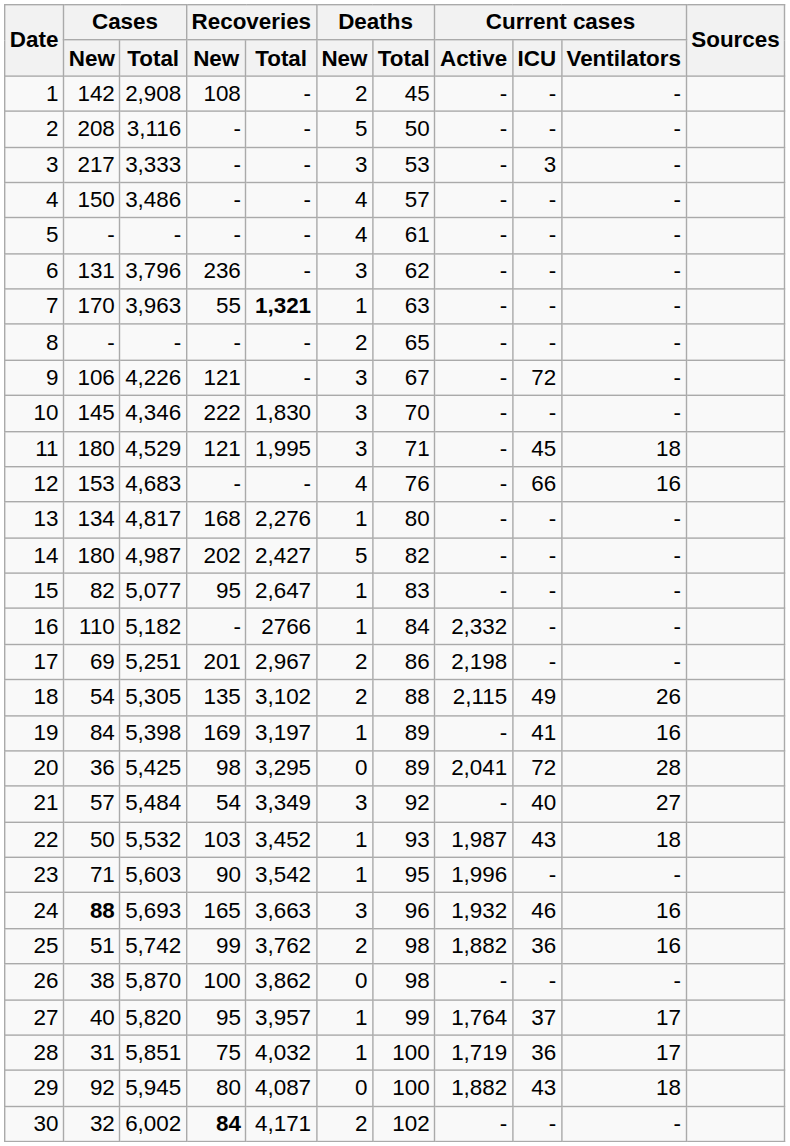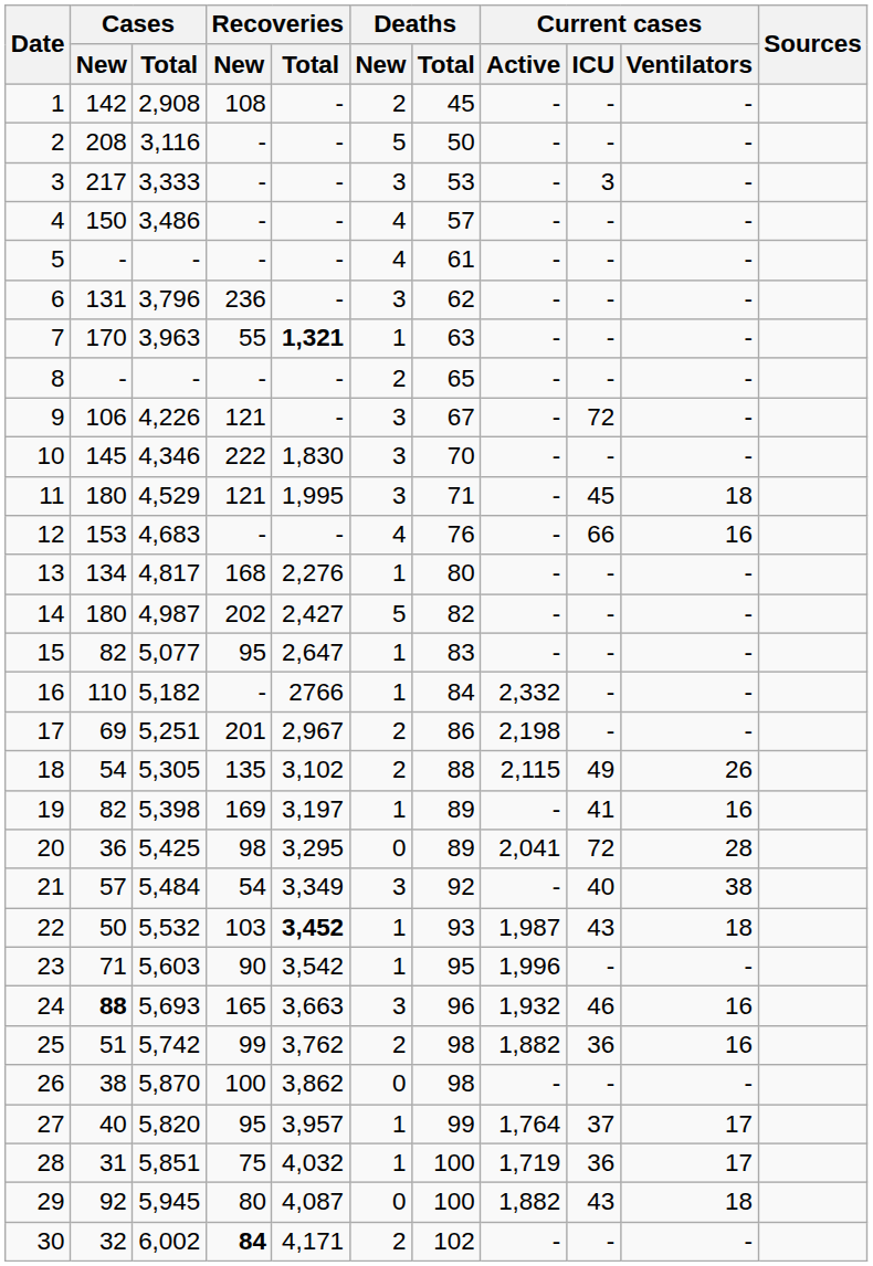 <table class="wikitable sortable mw-collapsible mw-collapsed sticky-header-multi sort-under" style="text-align:right;">
 <tr>
 <th rowspan=2>Date</th>
 <th colspan=2>Cases</th>
 <th colspan=2>Recoveries</th>
 <th colspan=2>Deaths</th>
 <th colspan=3>Current cases</th>
 <th rowspan=2 class="unsortable">Sources</th>
 </tr>
 <tr>
 <th>New</th>
 <th>Total</th>
 <th>New</th>
 <th>Total</th>
 <th>New</th>
 <th>Total</th>
 <th>Active</th>
 <th>ICU</th>
 <th>Ventilators</th>
 </tr>
 <tr>
 <td>1</td>
 <td>142</td>
 <td>2,908</td>
 <td>108</td>
 <td>-</td>
 <td>2</td>
 <td>45</td>
 <td>-</td>
 <td>-</td>
 <td>-</td>
 <td></td>
 </tr>
 <tr>
 <td>2</td>
 <td>208</td>
 <td>3,116</td>
 <td>-</td>
 <td>-</td>
 <td>5</td>
 <td>50</td>
 <td>-</td>
 <td>-</td>
 <td>-</td>
 <td></td>
 </tr>
 <tr>
 <td>3</td>
 <td>217</td>
 <td>3,333</td>
 <td>-</td>
 <td>-</td>
 <td>3</td>
 <td>53</td>
 <td>-</td>
 <td>3</td>
 <td>-</td>
 <td></td>
 </tr>
 <tr>
 <td>4</td>
 <td>150</td>
 <td>3,486</td>
 <td>-</td>
 <td>-</td>
 <td>4</td>
 <td>57</td>
 <td>-</td>
 <td>-</td>
 <td>-</td>
 <td></td>
 </tr>
 <tr>
 <td>5</td>
 <td>-</td>
 <td>-</td>
 <td>-</td>
 <td>-</td>
 <td>4</td>
 <td>61</td>
 <td>-</td>
 <td>-</td>
 <td>-</td>
 <td></td>
 </tr>
 <tr>
 <td>6</td>
 <td>131</td>
 <td>3,796</td>
 <td>236</td>
 <td>-</td>
 <td>3</td>
 <td>62</td>
 <td>-</td>
 <td>-</td>
 <td>-</td>
 <td></td>
 </tr>
 <tr>
 <td>7</td>
 <td>170</td>
 <td>3,963</td>
 <td>55</td>
 <td><strong>1,321</strong></td>
 <td>1</td>
 <td>63</td>
 <td>-</td>
 <td>-</td>
 <td>-</td>
 <td></td>
 </tr>
 <tr>
 <td>8</td>
 <td>-</td>
 <td>-</td>
 <td>-</td>
 <td>-</td>
 <td>2</td>
 <td>65</td>
 <td>-</td>
 <td>-</td>
 <td>-</td>
 <td></td>
 </tr>
 <tr>
 <td>9</td>
 <td>106</td>
 <td>4,226</td>
 <td>121</td>
 <td>-</td>
 <td>3</td>
 <td>67</td>
 <td>-</td>
 <td>72</td>
 <td>-</td>
 <td></td>
 </tr>
 <tr>
 <td>10</td>
 <td>145</td>
 <td>4,346</td>
 <td>222</td>
 <td>1,830</td>
 <td>3</td>
 <td>70</td>
 <td>-</td>
 <td>-</td>
 <td>-</td>
 <td></td>
 </tr>
 <tr>
 <td>11</td>
 <td>180</td>
 <td>4,529</td>
 <td>121</td>
 <td>1,995</td>
 <td>3</td>
 <td>71</td>
 <td>-</td>
 <td>45</td>
 <td>18</td>
 <td></td>
 </tr>
 <tr>
 <td>12</td>
 <td>153</td>
 <td>4,683</td>
 <td>-</td>
 <td>-</td>
 <td>4</td>
 <td>76</td>
 <td>-</td>
 <td>66</td>
 <td>16</td>
 <td></td>
 </tr>
 <tr>
 <td>13</td>
 <td>134</td>
 <td>4,817</td>
 <td>168</td>
 <td>2,276</td>
 <td>1</td>
 <td>80</td>
 <td>-</td>
 <td>-</td>
 <td>-</td>
 <td></td>
 </tr>
 <tr>
 <td>14</td>
 <td>180</td>
 <td>4,987</td>
 <td>202</td>
 <td>2,427</td>
 <td>5</td>
 <td>82</td>
 <td>-</td>
 <td>-</td>
 <td>-</td>
 <td></td>
 </tr>
 <tr>
 <td>15</td>
 <td>82</td>
 <td>5,077</td>
 <td>95</td>
 <td>2,647</td>
 <td>1</td>
 <td>83</td>
 <td>-</td>
 <td>-</td>
 <td>-</td>
 <td></td>
 </tr>
 <tr>
 <td>16</td>
 <td>110</td>
 <td>5,182</td>
 <td>-</td>
 <td>2766</td>
 <td>1</td>
 <td>84</td>
 <td>2,332</td>
 <td>-</td>
 <td>-</td>
 <td></td>
 </tr>
 <tr>
 <td>17</td>
 <td>69</td>
 <td>5,251</td>
 <td>201</td>
 <td>2,967</td>
 <td>2</td>
 <td>86</td>
 <td>2,198</td>
 <td>-</td>
 <td>-</td>
 <td></td>
 </tr>
 <tr>
 <td>18</td>
 <td>54</td>
 <td>5,305</td>
 <td>135</td>
 <td>3,102</td>
 <td>2</td>
 <td>88</td>
 <td>2,115</td>
 <td>49</td>
 <td>26</td>
 <td></td>
 </tr>
 <tr>
 <td>19</td>
-<td>84</td>
+<td>82</td>
 <td>5,398</td>
 <td>169</td>
 <td>3,197</td>
 <td>1</td>
 <td>89</td>
 <td>-</td>
 <td>41</td>
 <td>16</td>
 <td></td>
 </tr>
 <tr>
 <td>20</td>
 <td>36</td>
 <td>5,425</td>
 <td>98</td>
 <td>3,295</td>
 <td>0</td>
 <td>89</td>
 <td>2,041</td>
 <td>72</td>
 <td>28</td>
 <td></td>
 </tr>
 <tr>
 <td>21</td>
 <td>57</td>
 <td>5,484</td>
 <td>54</td>
 <td>3,349</td>
 <td>3</td>
 <td>92</td>
 <td>-</td>
 <td>40</td>
-<td>27</td>
+<td>38</td>
 <td></td>
 </tr>
 <tr>
 <td>22</td>
 <td>50</td>
 <td>5,532</td>
 <td>103</td>
-<td>3,452</td>
+<td><strong>3,452</strong></td>
 <td>1</td>
 <td>93</td>
 <td>1,987</td>
 <td>43</td>
 <td>18</td>
 <td></td>
 </tr>
 <tr>
 <td>23</td>
 <td>71</td>
 <td>5,603</td>
 <td>90</td>
 <td>3,542</td>
 <td>1</td>
 <td>95</td>
 <td>1,996</td>
 <td>-</td>
 <td>-</td>
 <td></td>
 </tr>
 <tr>
 <td>24</td>
 <td><strong>88</strong></td>
 <td>5,693</td>
 <td>165</td>
 <td>3,663</td>
 <td>3</td>
 <td>96</td>
 <td>1,932</td>
 <td>46</td>
 <td>16</td>
 <td></td>
 </tr>
 <tr>
 <td>25</td>
 <td>51</td>
 <td>5,742</td>
 <td>99</td>
 <td>3,762</td>
 <td>2</td>
 <td>98</td>
 <td>1,882</td>
 <td>36</td>
 <td>16</td>
 <td></td>
 </tr>
 <tr>
 <td>26</td>
 <td>38</td>
 <td>5,870</td>
 <td>100</td>
 <td>3,862</td>
 <td>0</td>
 <td>98</td>
 <td>-</td>
 <td>-</td>
 <td>-</td>
 <td></td>
 </tr>
 <tr>
 <td>27</td>
 <td>40</td>
 <td>5,820</td>
 <td>95</td>
 <td>3,957</td>
 <td>1</td>
 <td>99</td>
 <td>1,764</td>
 <td>37</td>
 <td>17</td>
 <td></td>
 </tr>
 <tr>
 <td>28</td>
 <td>31</td>
 <td>5,851</td>
 <td>75</td>
 <td>4,032</td>
 <td>1</td>
 <td>100</td>
 <td>1,719</td>
 <td>36</td>
 <td>17</td>
 <td></td>
 </tr>
 <tr>
 <td>29</td>
 <td>92</td>
 <td>5,945</td>
 <td>80</td>
 <td>4,087</td>
 <td>0</td>
 <td>100</td>
 <td>1,882</td>
 <td>43</td>
 <td>18</td>
 <td></td>
 </tr>
 <tr>
 <td>30</td>
 <td>32</td>
 <td>6,002</td>
 <td><strong>84</strong></td>
 <td>4,171</td>
 <td>2</td>
 <td>102</td>
 <td>-</td>
 <td>-</td>
 <td>-</td>
 <td></td>
 </tr>
 </table>
